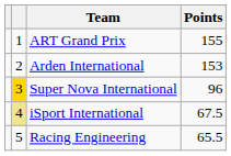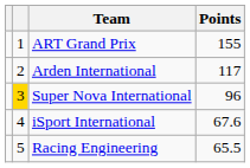 <table class="wikitable" style="font-size: 85%;">
 <tr>
 <th></th>
 <th></th>
 <th>Team</th>
 <th>Points</th>
 </tr>
 <tr>
 <td align="left"></td>
 <td align="center">1</td>
 <td> <a href='#'>ART Grand Prix</a></td>
 <td align="right">155</td>
 </tr>
 <tr>
 <td align="left"></td>
 <td align="center">2</td>
 <td> <a href='#'>Arden International</a></td>
-<td align="right">153</td>
+<td align="right">117</td>
 </tr>
 <tr>
 <td align="left"></td>
 <td align="center" style="background: gold;">3</td>
 <td> <a href='#'>Super Nova International</a></td>
 <td align="right">96</td>
 </tr>
 <tr>
 <td align="left"></td>
-<td align="center" style="background: khaki;">4</td>
+<td align="center">4</td>
 <td> <a href='#'>iSport International</a></td>
-<td align="right">67.5</td>
+<td align="right">67.6</td>
 </tr>
 <tr>
 <td align="left"></td>
 <td align="center">5</td>
 <td> <a href='#'>Racing Engineering</a></td>
 <td align="right">65.5</td>
 </tr>
 </table>
